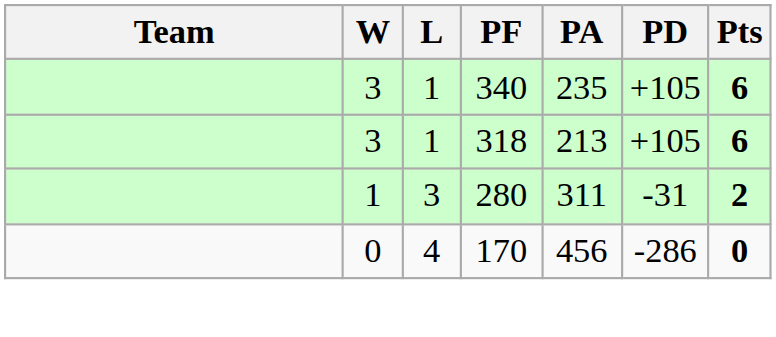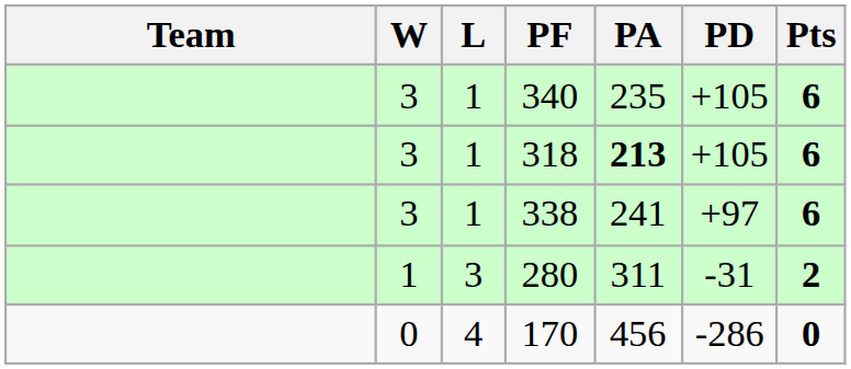 <table class="wikitable" style="text-align:center;">
 <tr>
 <th width=150>Team</th>
 <th width=20>W</th>
 <th width=20>L</th>
 <th width=30>PF</th>
 <th width=30>PA</th>
 <th width=30>PD</th>
 <th width=20>Pts</th>
 </tr>
 <tr bgcolor="#ccffcc">
 <td align="left"></td>
 <td>3</td>
 <td>1</td>
 <td>340</td>
 <td>235</td>
 <td>+105</td>
 <td><strong>6</strong></td>
 </tr>
 <tr bgcolor="#ccffcc">
 <td align="left"></td>
 <td>3</td>
 <td>1</td>
 <td>318</td>
-<td>213</td>
+<td><strong>213</strong></td>
 <td>+105</td>
+<td><strong>6</strong></td>
+</tr>
+<tr bgcolor="#ccffcc">
+<td align="left"></td>
+<td>3</td>
+<td>1</td>
+<td>338</td>
+<td>241</td>
+<td>+97</td>
 <td><strong>6</strong></td>
 </tr>
 <tr bgcolor="#ccffcc">
 <td align="left"></td>
 <td>1</td>
 <td>3</td>
 <td>280</td>
 <td>311</td>
 <td>-31</td>
 <td><strong>2</strong></td>
 </tr>
 <tr>
 <td align="left"></td>
 <td>0</td>
 <td>4</td>
 <td>170</td>
 <td>456</td>
 <td>-286</td>
 <td><strong>0</strong></td>
 </tr>
 </table>
